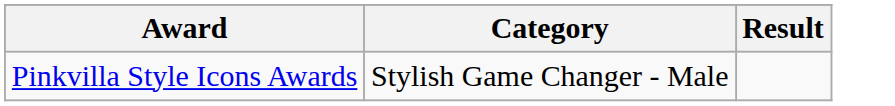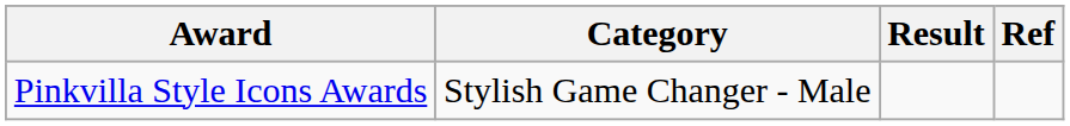 <table class="wikitable sortable">
 <tr>
 <th>Award</th>
 <th>Category</th>
 <th>Result</th>
+<th>Ref</th>
 </tr>
 <tr>
 <td><a href='#'>Pinkvilla Style Icons Awards</a></td>
 <td>Stylish Game Changer - Male</td>
 <td></td>
+<td></td>
 </tr>
 </table>
